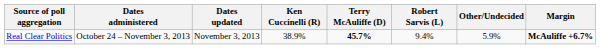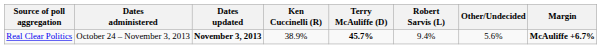 <table class="wikitable sortable" style="text-align:center;font-size:90%;line-height:17px">
 <tr>
 <th>Source of poll<br>aggregation</th>
 <th>Dates<br>administered</th>
 <th>Dates<br>updated</th>
 <th style="width:100px;">Ken<br>Cuccinelli (R)</th>
 <th style="width:100px;">Terry<br>McAuliffe (D)</th>
 <th style="width:100px;">Robert<br>Sarvis (L)</th>
 <th style="width:100px;">Other/Undecided<br></th>
 <th>Margin</th>
 </tr>
 <tr>
 <td><a href='#'>Real Clear Politics</a></td>
 <td>October 24 – November 3, 2013</td>
-<td>November 3, 2013</td>
+<td><strong>November 3, 2013</strong></td>
 <td>38.9%</td>
 <td><strong>45.7%</strong></td>
 <td>9.4%</td>
-<td>5.9%</td>
+<td>5.6%</td>
 <td><strong>McAuliffe +6.7%</strong></td>
 </tr>
 </table>
